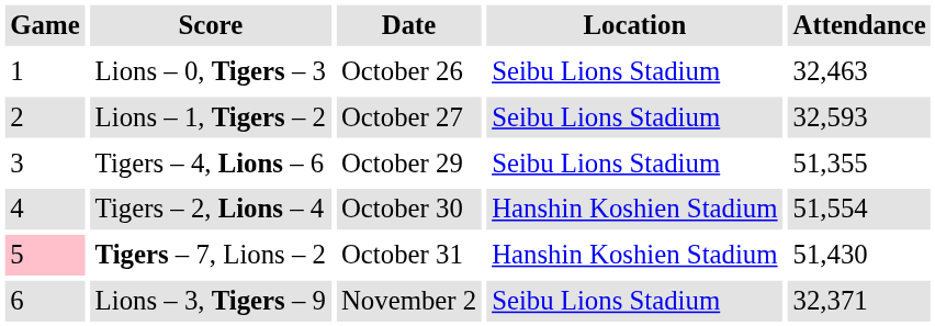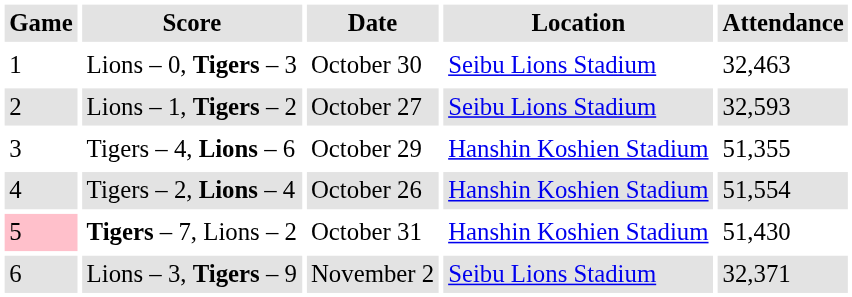 <table border="0" cellspacing="3" cellpadding="3">
 <tr style="background: #e3e3e3;">
 <th>Game</th>
 <th>Score</th>
 <th>Date</th>
 <th>Location</th>
 <th>Attendance</th>
 </tr>
 <tr>
 <td>1</td>
 <td>Lions – 0, <strong>Tigers</strong> – 3</td>
-<td>October 26</td>
+<td>October 30</td>
 <td><a href='#'>Seibu Lions Stadium</a></td>
 <td>32,463</td>
 </tr>
 <tr style="background: #e3e3e3;">
 <td>2</td>
 <td>Lions – 1, <strong>Tigers</strong> – 2</td>
 <td>October 27</td>
 <td><a href='#'>Seibu Lions Stadium</a></td>
 <td>32,593</td>
 </tr>
 <tr>
 <td>3</td>
 <td>Tigers – 4, <strong>Lions</strong> – 6</td>
 <td>October 29</td>
-<td><a href='#'>Seibu Lions Stadium</a></td>
+<td><a href='#'>Hanshin Koshien Stadium</a></td>
 <td>51,355</td>
 </tr>
 <tr style="background: #e3e3e3;">
 <td>4</td>
 <td>Tigers – 2, <strong>Lions</strong> – 4</td>
-<td>October 30</td>
+<td>October 26</td>
 <td><a href='#'>Hanshin Koshien Stadium</a></td>
 <td>51,554</td>
 </tr>
 <tr>
 <td style="background: pink;">5</td>
 <td><strong>Tigers</strong> – 7, Lions – 2</td>
 <td>October 31</td>
 <td><a href='#'>Hanshin Koshien Stadium</a></td>
 <td>51,430</td>
 </tr>
 <tr style="background: #e3e3e3;">
 <td>6</td>
 <td>Lions – 3, <strong>Tigers</strong> – 9</td>
 <td>November 2</td>
 <td><a href='#'>Seibu Lions Stadium</a></td>
 <td>32,371</td>
 </tr>
 </table>
